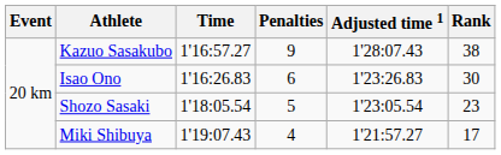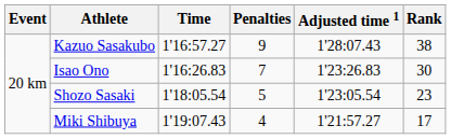 <table class="wikitable" style="font-size:90%">
 <tr>
 <th>Event</th>
 <th>Athlete</th>
 <th>Time</th>
 <th>Penalties</th>
 <th>Adjusted time <sup>1</sup></th>
 <th>Rank</th>
 </tr>
 <tr>
 <td rowspan="4">20 km</td>
 <td><a href='#'>Kazuo Sasakubo</a></td>
 <td align="center">1'16:57.27</td>
 <td align="center">9</td>
 <td align="center">1'28:07.43</td>
 <td align="center">38</td>
 </tr>
 <tr>
 <td><a href='#'>Isao Ono</a></td>
 <td align="center">1'16:26.83</td>
-<td align="center">6</td>
+<td align="center">7</td>
 <td align="center">1'23:26.83</td>
 <td align="center">30</td>
 </tr>
 <tr>
 <td><a href='#'>Shozo Sasaki</a></td>
 <td align="center">1'18:05.54</td>
 <td align="center">5</td>
 <td align="center">1'23:05.54</td>
 <td align="center">23</td>
 </tr>
 <tr>
 <td><a href='#'>Miki Shibuya</a></td>
 <td align="center">1'19:07.43</td>
 <td align="center">4</td>
 <td align="center">1'21:57.27</td>
 <td align="center">17</td>
 </tr>
 </table>
